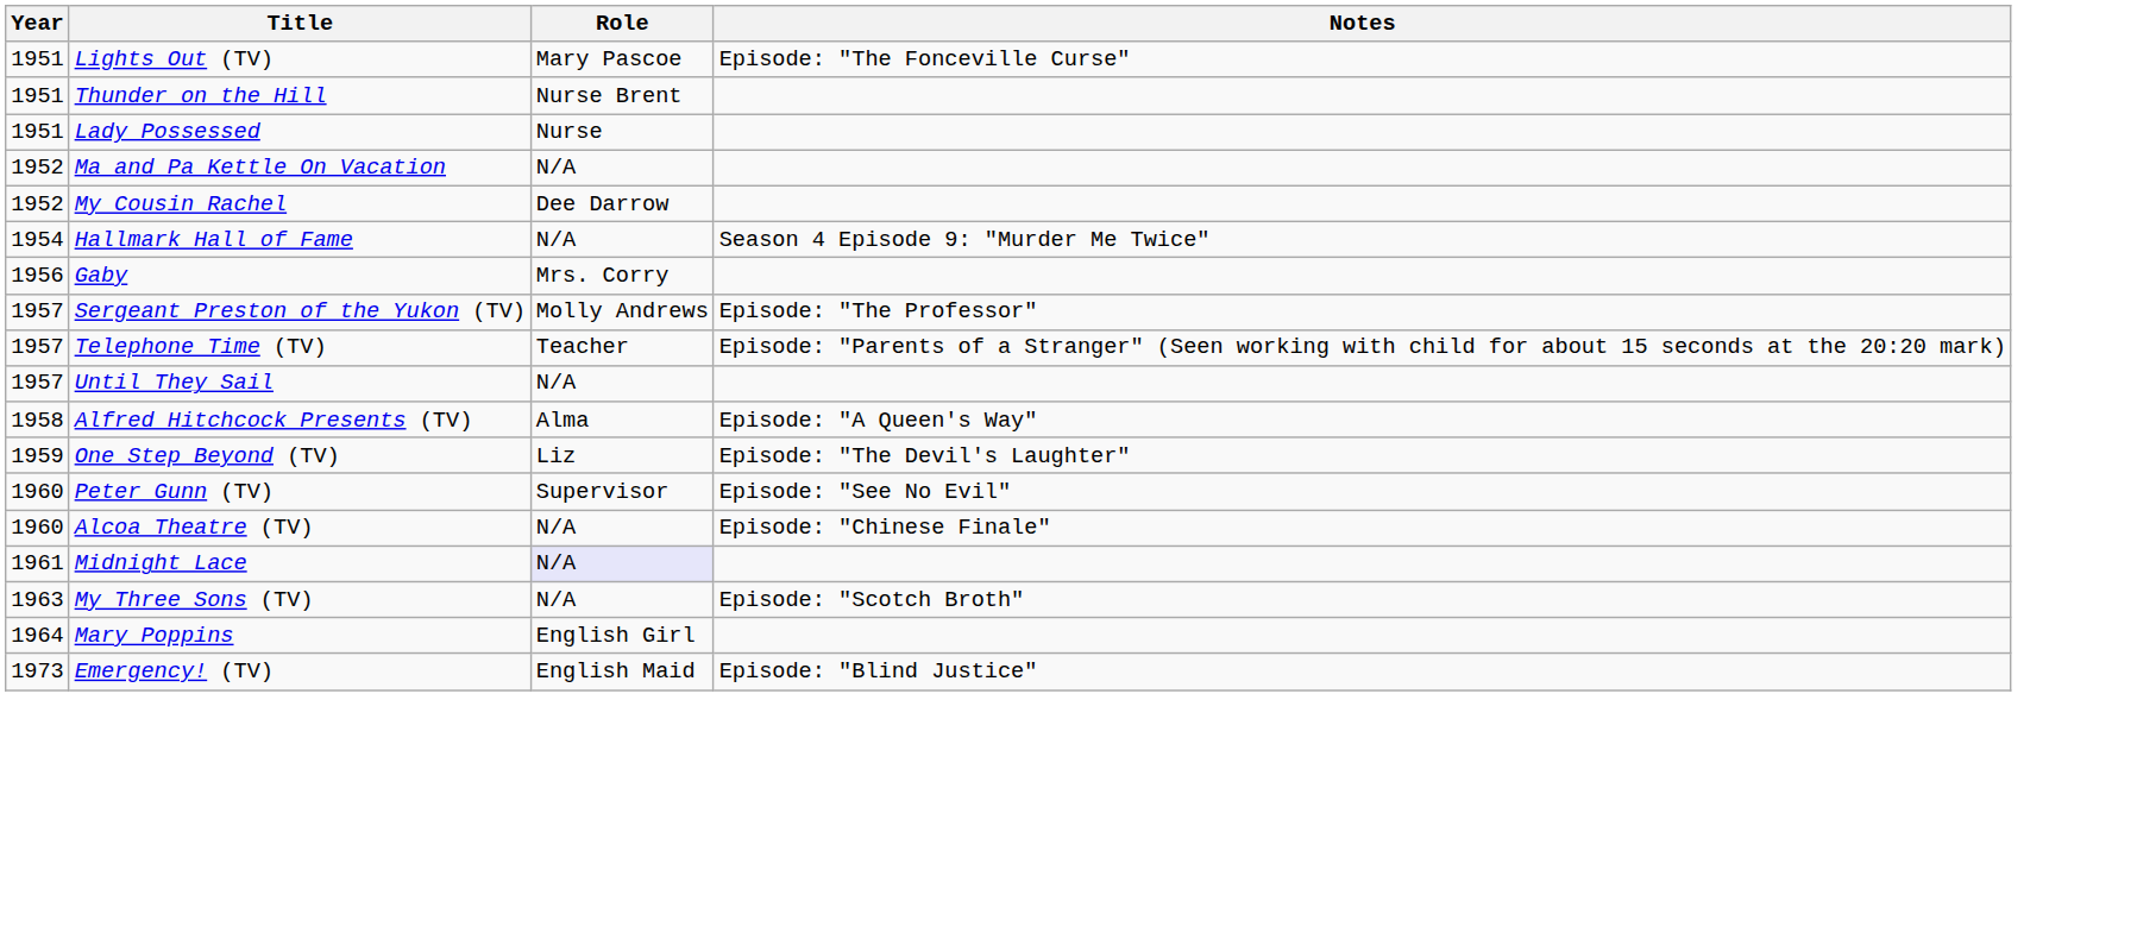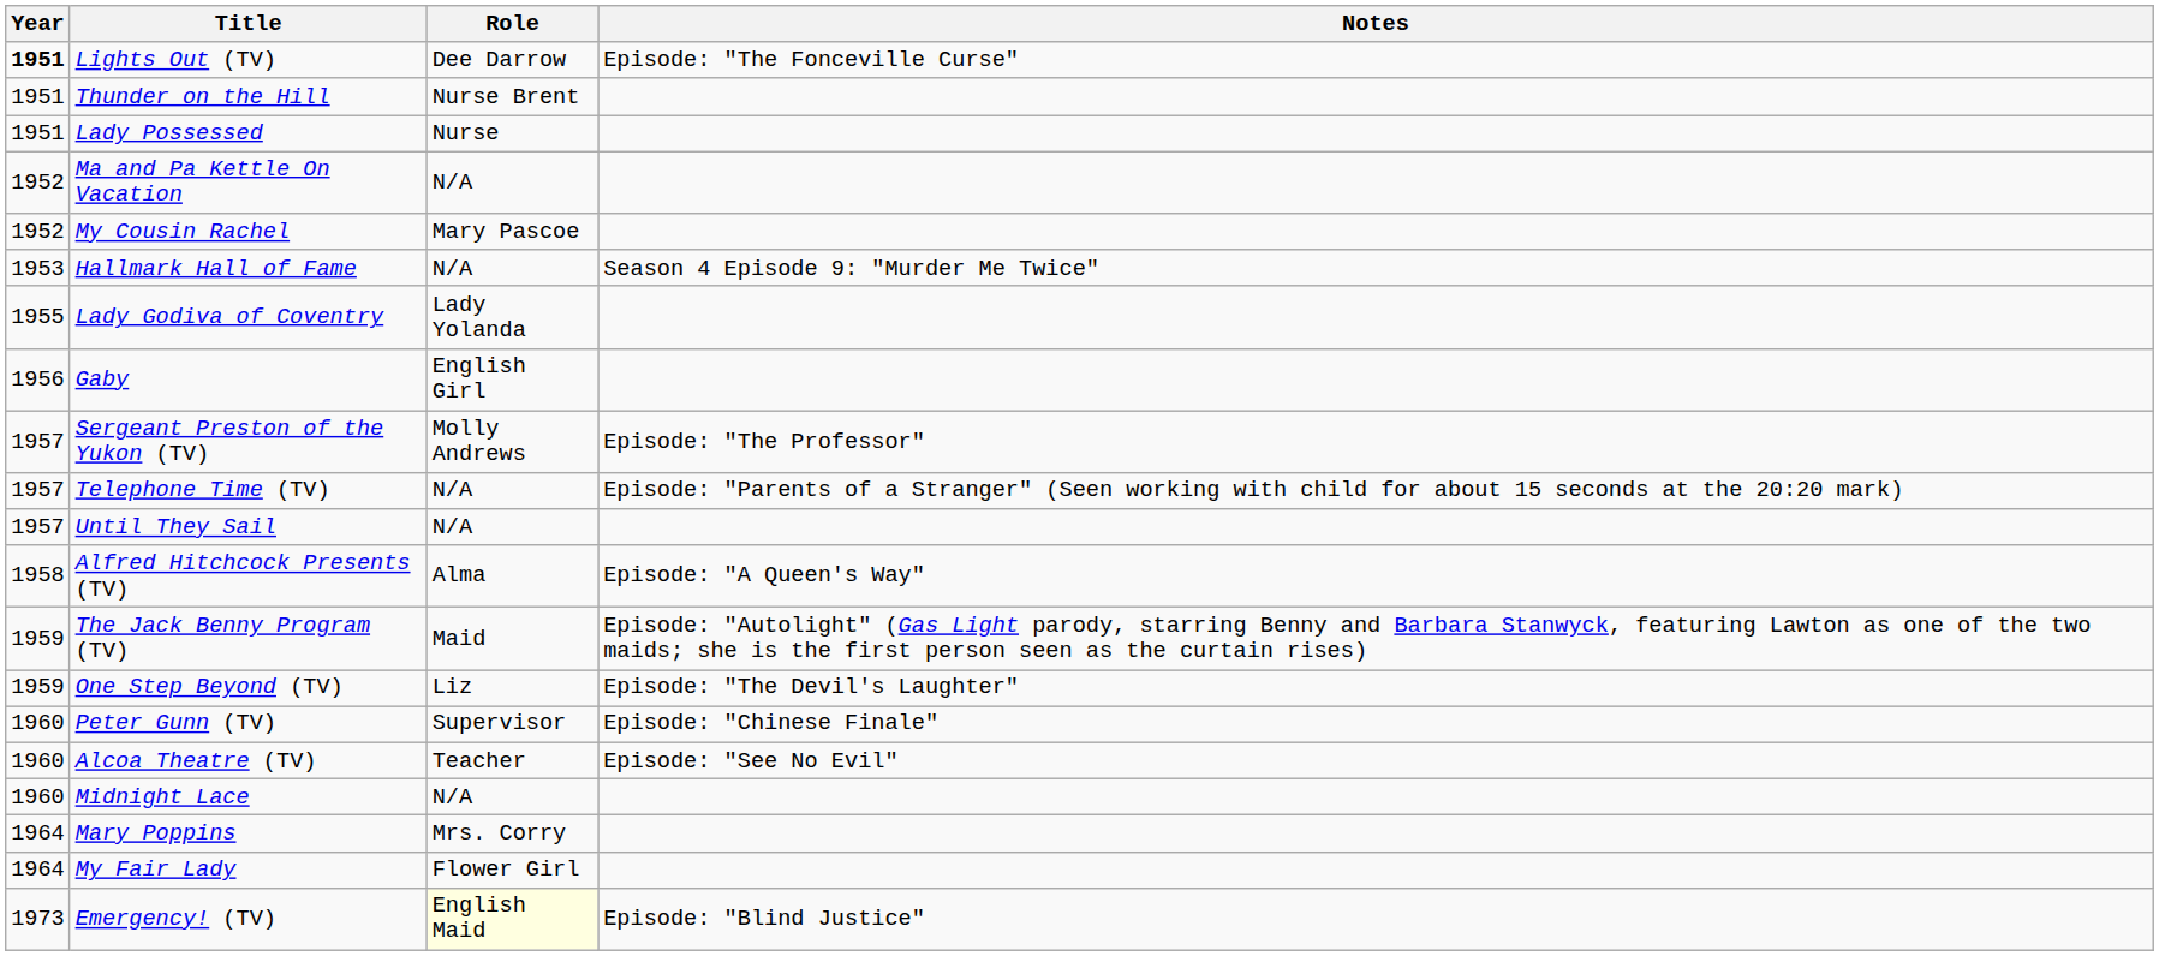 <table class="wikitable">
 <tr>
 <th>Year</th>
 <th>Title</th>
 <th>Role</th>
 <th>Notes</th>
 </tr>
 <tr>
-<td>1951</td>
+<td><strong>1951</strong></td>
 <td><em><a href='#'>Lights Out</a></em> (TV)</td>
-<td>Mary Pascoe</td>
+<td>Dee Darrow</td>
 <td>Episode: "The Fonceville Curse"</td>
 </tr>
 <tr>
 <td>1951</td>
 <td><em><a href='#'>Thunder on the Hill</a></em></td>
 <td>Nurse Brent</td>
 <td></td>
 </tr>
 <tr>
 <td>1951</td>
 <td><em><a href='#'>Lady Possessed</a></em></td>
 <td>Nurse</td>
 <td></td>
 </tr>
 <tr>
 <td>1952</td>
 <td><em><a href='#'>Ma and Pa Kettle On Vacation</a></em></td>
 <td>N/A</td>
 <td></td>
 </tr>
 <tr>
 <td>1952</td>
 <td><em><a href='#'>My Cousin Rachel</a></em></td>
-<td>Dee Darrow</td>
+<td>Mary Pascoe</td>
 <td></td>
 </tr>
 <tr>
-<td>1954</td>
+<td>1953</td>
 <td><em><a href='#'>Hallmark Hall of Fame</a></em></td>
 <td>N/A</td>
 <td>Season 4 Episode 9: "Murder Me Twice"</td>
 </tr>
 <tr>
+<td>1955</td>
+<td><em><a href='#'>Lady Godiva of Coventry</a></em></td>
+<td>Lady Yolanda</td>
+<td></td>
+</tr>
+<tr>
 <td>1956</td>
 <td><em><a href='#'>Gaby</a></em></td>
-<td>Mrs. Corry</td>
+<td>English Girl</td>
 <td></td>
 </tr>
 <tr>
 <td>1957</td>
 <td><em><a href='#'>Sergeant Preston of the Yukon</a></em> (TV)</td>
 <td>Molly Andrews</td>
 <td>Episode: "The Professor"</td>
 </tr>
 <tr>
 <td>1957</td>
 <td><em><a href='#'>Telephone Time</a></em> (TV)</td>
-<td>Teacher</td>
+<td>N/A</td>
 <td>Episode: "Parents of a Stranger" (Seen working with child for about 15 seconds at the 20:20 mark)</td>
 </tr>
 <tr>
 <td>1957</td>
 <td><em><a href='#'>Until They Sail</a></em></td>
 <td>N/A</td>
 <td></td>
 </tr>
 <tr>
 <td>1958</td>
 <td><em><a href='#'>Alfred Hitchcock Presents</a></em> (TV)</td>
 <td>Alma</td>
 <td>Episode: "A Queen's Way"</td>
 </tr>
 <tr>
 <td>1959</td>
+<td><em><a href='#'>The Jack Benny Program</a></em> (TV)</td>
+<td>Maid</td>
+<td>Episode: "Autolight" (<em><a href='#'>Gas Light</a></em> parody, starring Benny and <a href='#'>Barbara Stanwyck</a>, featuring Lawton as one of the two maids; she is the first person seen as the curtain rises)</td>
+</tr>
+<tr>
+<td>1959</td>
 <td><em><a href='#'>One Step Beyond</a></em> (TV)</td>
 <td>Liz</td>
 <td>Episode: "The Devil's Laughter"</td>
 </tr>
 <tr>
 <td>1960</td>
 <td><em><a href='#'>Peter Gunn</a></em> (TV)</td>
 <td>Supervisor</td>
+<td>Episode: "Chinese Finale"</td>
+</tr>
+<tr>
+<td>1960</td>
+<td><em><a href='#'>Alcoa Theatre</a></em> (TV)</td>
+<td>Teacher</td>
 <td>Episode: "See No Evil"</td>
 </tr>
 <tr>
 <td>1960</td>
-<td><em><a href='#'>Alcoa Theatre</a></em> (TV)</td>
+<td><em><a href='#'>Midnight Lace</a></em></td>
 <td>N/A</td>
-<td>Episode: "Chinese Finale"</td>
-</tr>
-<tr>
-<td>1961</td>
-<td><em><a href='#'>Midnight Lace</a></em></td>
-<td style="background: lavender;">N/A</td>
 <td></td>
-</tr>
-<tr>
-<td>1963</td>
-<td><em><a href='#'>My Three Sons</a></em> (TV)</td>
-<td>N/A</td>
-<td>Episode: "Scotch Broth"</td>
 </tr>
 <tr>
 <td>1964</td>
 <td><em><a href='#'>Mary Poppins</a></em></td>
-<td>English Girl</td>
+<td>Mrs. Corry</td>
+<td></td>
+</tr>
+<tr>
+<td>1964</td>
+<td><em><a href='#'>My Fair Lady</a></em></td>
+<td>Flower Girl</td>
 <td></td>
 </tr>
 <tr>
 <td>1973</td>
 <td><em><a href='#'>Emergency!</a></em> (TV)</td>
-<td>English Maid</td>
+<td style="background: lightyellow;">English Maid</td>
 <td>Episode: "Blind Justice"</td>
 </tr>
 </table>
